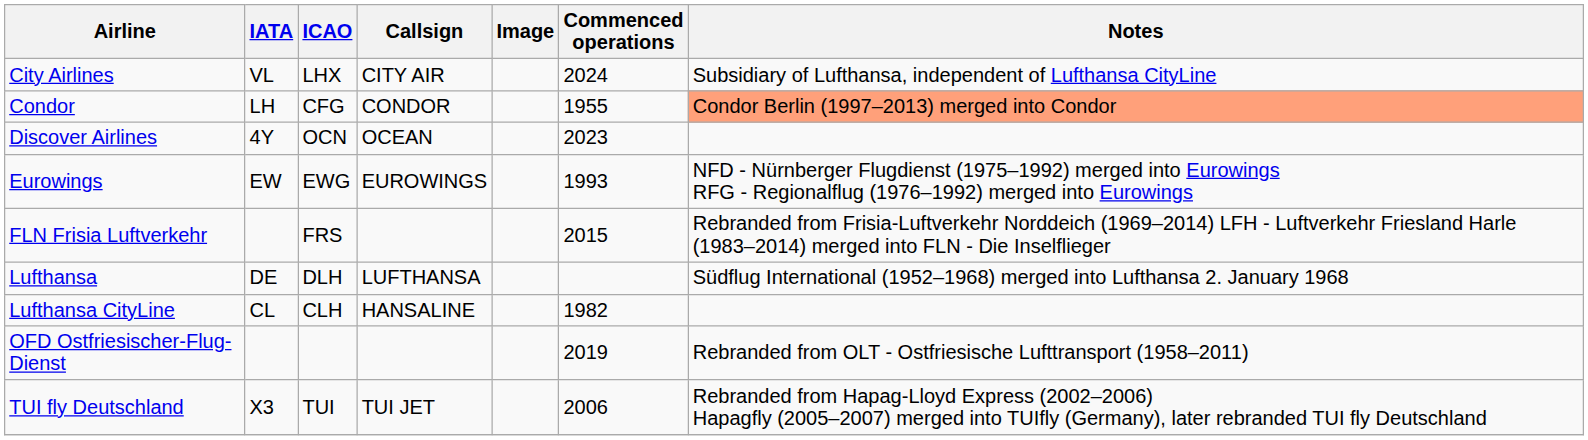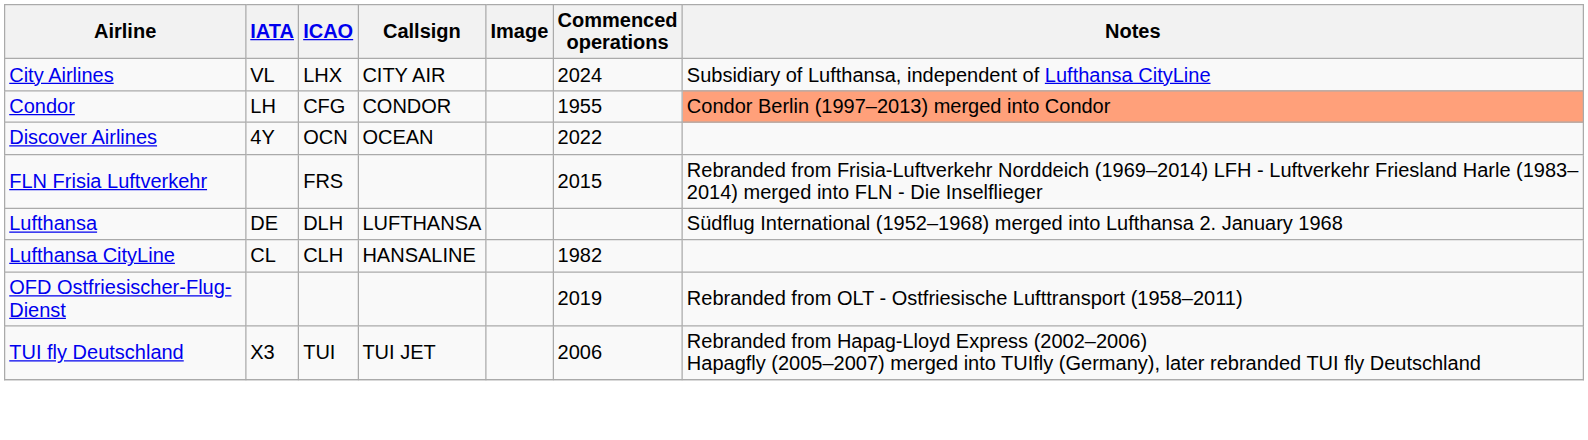 <table class="wikitable sortable" style="margin:auto">
 <tr valign="middle">
 <th>Airline</th>
 <th><a href='#'>IATA</a></th>
 <th><a href='#'>ICAO</a></th>
 <th>Callsign</th>
 <th>Image</th>
 <th>Commenced<br>operations</th>
 <th>Notes</th>
 </tr>
 <tr>
 <td><a href='#'>City Airlines</a></td>
 <td>VL</td>
 <td>LHX</td>
 <td>CITY AIR</td>
 <td></td>
 <td>2024</td>
 <td>Subsidiary of Lufthansa, independent of <a href='#'>Lufthansa CityLine</a></td>
 </tr>
 <tr>
 <td><a href='#'>Condor</a></td>
 <td>LH</td>
 <td>CFG</td>
 <td>CONDOR</td>
 <td></td>
 <td>1955</td>
 <td style="background: lightsalmon;">Condor Berlin (1997–2013) merged into Condor</td>
 </tr>
 <tr>
 <td><a href='#'>Discover Airlines</a></td>
 <td>4Y</td>
 <td>OCN</td>
 <td>OCEAN</td>
 <td></td>
-<td>2023</td>
+<td>2022</td>
 <td></td>
-</tr>
-<tr>
-<td><a href='#'>Eurowings</a></td>
-<td>EW</td>
-<td>EWG</td>
-<td>EUROWINGS</td>
-<td></td>
-<td>1993</td>
-<td>NFD - Nürnberger Flugdienst (1975–1992) merged into <a href='#'>Eurowings</a><br>RFG - Regionalflug (1976–1992) merged into <a href='#'>Eurowings</a></td>
 </tr>
 <tr>
 <td><a href='#'>FLN Frisia Luftverkehr</a></td>
 <td></td>
 <td>FRS</td>
 <td></td>
 <td></td>
 <td>2015</td>
 <td>Rebranded from Frisia-Luftverkehr Norddeich (1969–2014) LFH - Luftverkehr Friesland Harle (1983–2014) merged into FLN - Die Inselflieger</td>
 </tr>
 <tr>
 <td><a href='#'>Lufthansa</a></td>
 <td>DE</td>
 <td>DLH</td>
 <td>LUFTHANSA</td>
 <td></td>
 <td 1926></td>
 <td>Südflug International (1952–1968) merged into Lufthansa 2. January 1968</td>
 </tr>
 <tr>
 <td><a href='#'>Lufthansa CityLine</a></td>
 <td>CL</td>
 <td>CLH</td>
 <td>HANSALINE</td>
 <td></td>
 <td>1982</td>
 <td></td>
 </tr>
 <tr>
 <td><a href='#'>OFD Ostfriesischer-Flug-Dienst</a></td>
 <td></td>
 <td></td>
 <td></td>
 <td></td>
 <td>2019</td>
 <td>Rebranded from OLT - Ostfriesische Lufttransport (1958–2011)</td>
 </tr>
 <tr>
 <td><a href='#'>TUI fly Deutschland</a></td>
 <td>X3</td>
 <td>TUI</td>
 <td>TUI JET</td>
 <td></td>
 <td>2006</td>
 <td>Rebranded from Hapag-Lloyd Express (2002–2006)<br>Hapagfly (2005–2007) merged into TUIfly (Germany), later rebranded TUI fly Deutschland</td>
 </tr>
 <tr>
 </tr>
 </table>
